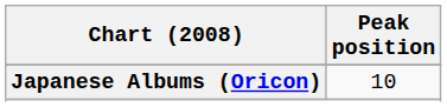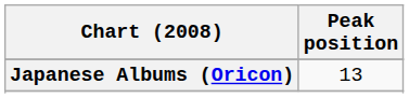 <table class="wikitable sortable plainrowheaders" style="text-align:center">
 <tr>
 <th scope="col">Chart (2008)</th>
 <th scope="col">Peak<br>position</th>
 </tr>
 <tr>
 </tr>
 <tr>
 </tr>
 <tr>
 </tr>
 <tr>
 </tr>
 <tr>
 </tr>
 <tr>
 </tr>
 <tr>
 </tr>
 <tr>
 </tr>
 <tr>
 </tr>
 <tr>
 </tr>
 <tr>
 </tr>
 <tr>
 </tr>
 <tr>
 <th scope="row">Japanese Albums (<a href='#'>Oricon</a>)</th>
-<td>10</td>
+<td>13</td>
 </tr>
 <tr>
 </tr>
 <tr>
 </tr>
 <tr>
 </tr>
 <tr>
 </tr>
 <tr>
 </tr>
 <tr>
 </tr>
 <tr>
 </tr>
 <tr>
 </tr>
 <tr>
 </tr>
 <tr>
 </tr>
 <tr>
 </tr>
 </table>
